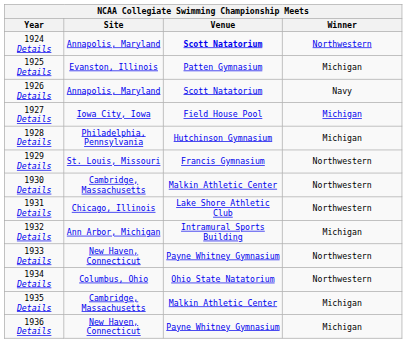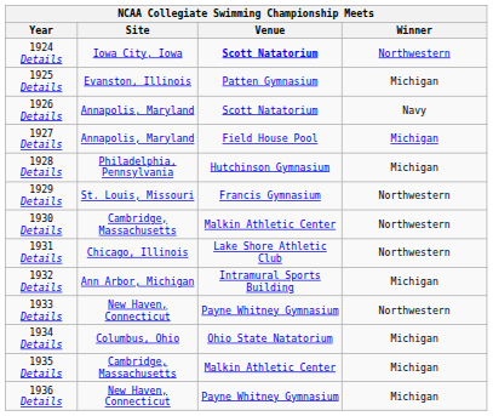 <table class="wikitable" style="font-size:90%; width: 45%; text-align: center;">
 <tr>
 <th colspan=4>NCAA Collegiate Swimming Championship Meets</th>
 </tr>
 <tr>
 <th width=15%>Year</th>
 <th width=25%>Site</th>
 <th width=30%>Venue</th>
 <th width=35%>Winner</th>
 </tr>
 <tr>
 <td>1924<br><em><a href='#'>Details</a></em></td>
-<td><a href='#'>Annapolis, Maryland</a></td>
+<td><a href='#'>Iowa City, Iowa</a></td>
 <td><strong><a href='#'>Scott Natatorium</a></strong></td>
 <td><a href='#'>Northwestern</a></td>
 </tr>
 <tr>
 <td>1925<br><em><a href='#'>Details</a></em></td>
 <td><a href='#'>Evanston, Illinois</a></td>
 <td><a href='#'>Patten Gymnasium</a></td>
 <td>Michigan</td>
 </tr>
 <tr>
 <td>1926<br><em><a href='#'>Details</a></em></td>
 <td><a href='#'>Annapolis, Maryland</a></td>
 <td><a href='#'>Scott Natatorium</a></td>
 <td>Navy</td>
 </tr>
 <tr>
 <td>1927<br><em><a href='#'>Details</a></em></td>
-<td><a href='#'>Iowa City, Iowa</a></td>
+<td><a href='#'>Annapolis, Maryland</a></td>
 <td><a href='#'>Field House Pool</a></td>
 <td><a href='#'>Michigan</a></td>
 </tr>
 <tr>
 <td>1928<br><em><a href='#'>Details</a></em></td>
 <td><a href='#'>Philadelphia, Pennsylvania</a></td>
 <td><a href='#'>Hutchinson Gymnasium</a></td>
 <td>Michigan</td>
 </tr>
 <tr>
 <td>1929<br><em><a href='#'>Details</a></em></td>
 <td><a href='#'>St. Louis, Missouri</a></td>
 <td><a href='#'>Francis Gymnasium</a></td>
 <td>Northwestern</td>
 </tr>
 <tr>
 <td>1930<br><em><a href='#'>Details</a></em></td>
 <td><a href='#'>Cambridge, Massachusetts</a></td>
 <td><a href='#'>Malkin Athletic Center</a></td>
 <td>Northwestern</td>
 </tr>
 <tr>
 <td>1931<br><em><a href='#'>Details</a></em></td>
 <td><a href='#'>Chicago, Illinois</a></td>
 <td><a href='#'>Lake Shore Athletic Club</a></td>
 <td>Northwestern</td>
 </tr>
 <tr>
 <td>1932<br><em><a href='#'>Details</a></em></td>
 <td><a href='#'>Ann Arbor, Michigan</a></td>
 <td><a href='#'>Intramural Sports Building</a></td>
 <td>Michigan</td>
 </tr>
 <tr>
 <td>1933<br><em><a href='#'>Details</a></em></td>
 <td><a href='#'>New Haven, Connecticut</a></td>
 <td><a href='#'>Payne Whitney Gymnasium</a></td>
 <td>Northwestern</td>
 </tr>
 <tr>
 <td>1934<br><em><a href='#'>Details</a></em></td>
 <td><a href='#'>Columbus, Ohio</a></td>
 <td><a href='#'>Ohio State Natatorium</a></td>
-<td>Northwestern</td>
+<td>Michigan</td>
 </tr>
 <tr>
 <td>1935<br><em><a href='#'>Details</a></em></td>
 <td><a href='#'>Cambridge, Massachusetts</a></td>
 <td><a href='#'>Malkin Athletic Center</a></td>
 <td>Michigan</td>
 </tr>
 <tr>
 <td>1936<br><em><a href='#'>Details</a></em></td>
 <td><a href='#'>New Haven, Connecticut</a></td>
 <td><a href='#'>Payne Whitney Gymnasium</a></td>
 <td>Michigan</td>
 </tr>
 </table>
